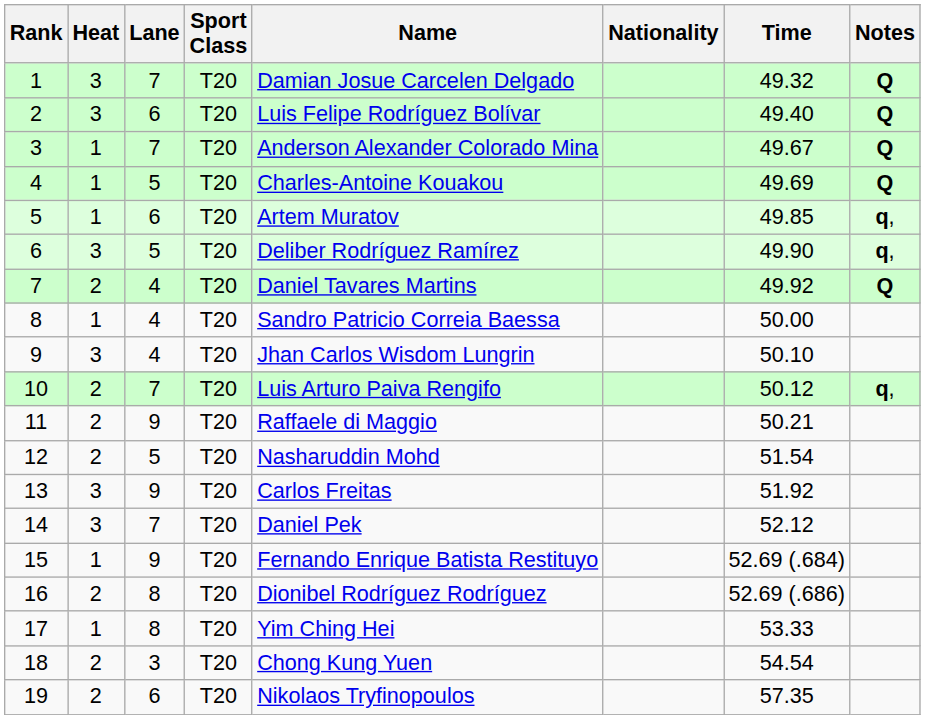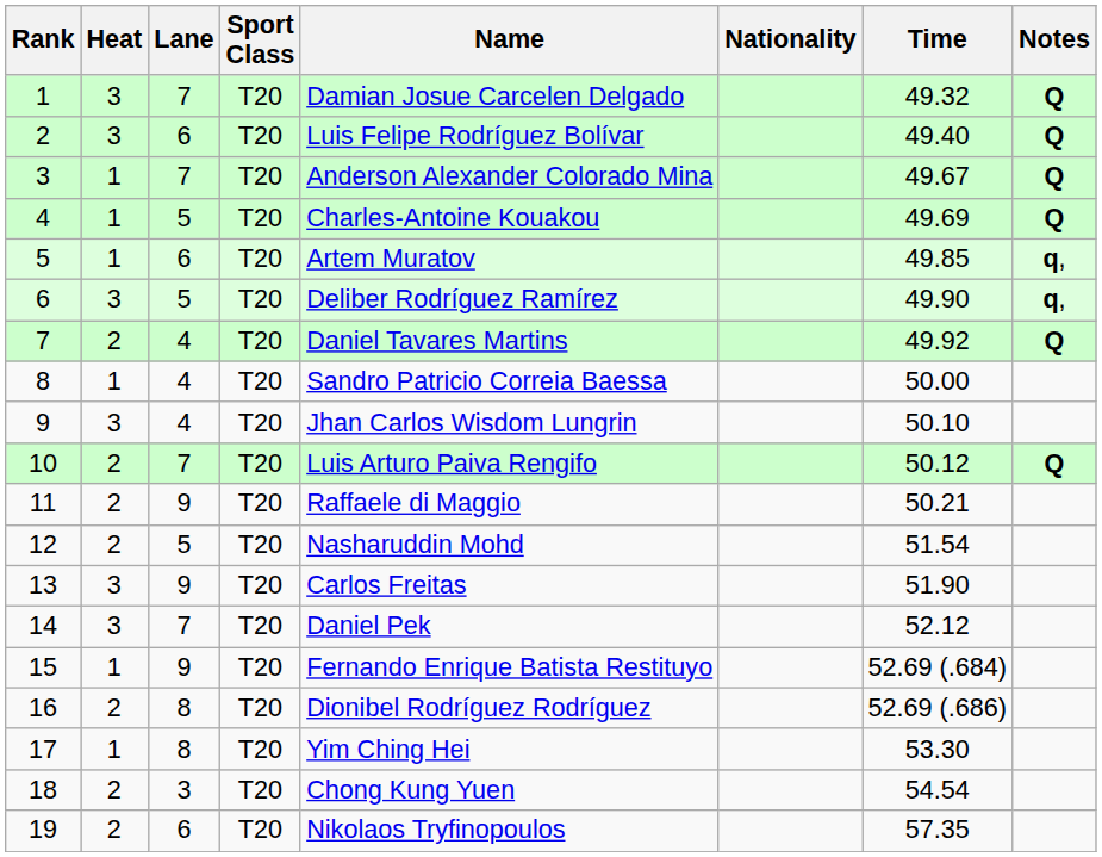 <table class="wikitable sortable" style="text-align:center">
 <tr>
 <th>Rank</th>
 <th>Heat</th>
 <th>Lane</th>
 <th>Sport<br>Class</th>
 <th>Name</th>
 <th>Nationality</th>
 <th>Time</th>
 <th>Notes</th>
 </tr>
 <tr bgcolor="ccffcc">
 <td>1</td>
 <td>3</td>
 <td>7</td>
 <td>T20</td>
 <td align="left"><a href='#'>Damian Josue Carcelen Delgado</a></td>
 <td align="left"></td>
 <td>49.32</td>
 <td><strong>Q</strong></td>
 </tr>
 <tr bgcolor="ccffcc">
 <td>2</td>
 <td>3</td>
 <td>6</td>
 <td>T20</td>
 <td align="left"><a href='#'>Luis Felipe Rodríguez Bolívar</a></td>
 <td align="left"></td>
 <td>49.40</td>
 <td><strong>Q</strong></td>
 </tr>
 <tr bgcolor="ccffcc">
 <td>3</td>
 <td>1</td>
 <td>7</td>
 <td>T20</td>
 <td align="left"><a href='#'>Anderson Alexander Colorado Mina</a></td>
 <td align="left"></td>
 <td>49.67</td>
 <td><strong>Q</strong></td>
 </tr>
 <tr bgcolor="ccffcc">
 <td>4</td>
 <td>1</td>
 <td>5</td>
 <td>T20</td>
 <td align="left"><a href='#'>Charles-Antoine Kouakou</a></td>
 <td align="left"></td>
 <td>49.69</td>
 <td><strong>Q</strong></td>
 </tr>
 <tr bgcolor="ddffdd">
 <td>5</td>
 <td>1</td>
 <td>6</td>
 <td>T20</td>
 <td align="left"><a href='#'>Artem Muratov</a></td>
 <td align="left"></td>
 <td>49.85</td>
 <td><strong>q</strong>, </td>
 </tr>
 <tr bgcolor="ddffdd">
 <td>6</td>
 <td>3</td>
 <td>5</td>
 <td>T20</td>
 <td align="left"><a href='#'>Deliber Rodríguez Ramírez</a></td>
 <td align="left"></td>
 <td>49.90</td>
 <td><strong>q</strong>, </td>
 </tr>
 <tr bgcolor="ccffcc">
 <td>7</td>
 <td>2</td>
 <td>4</td>
 <td>T20</td>
 <td align="left"><a href='#'>Daniel Tavares Martins</a></td>
 <td align="left"></td>
 <td>49.92</td>
 <td><strong>Q</strong></td>
 </tr>
 <tr>
 <td>8</td>
 <td>1</td>
 <td>4</td>
 <td>T20</td>
 <td align="left"><a href='#'>Sandro Patricio Correia Baessa</a></td>
 <td align="left"></td>
 <td>50.00</td>
 <td></td>
 </tr>
 <tr>
 <td>9</td>
 <td>3</td>
 <td>4</td>
 <td>T20</td>
 <td align="left"><a href='#'>Jhan Carlos Wisdom Lungrin</a></td>
 <td align="left"></td>
 <td>50.10</td>
 <td></td>
 </tr>
 <tr bgcolor="ccffcc">
 <td>10</td>
 <td>2</td>
 <td>7</td>
 <td>T20</td>
 <td align="left"><a href='#'>Luis Arturo Paiva Rengifo</a></td>
 <td align="left"></td>
 <td>50.12</td>
-<td><strong>q</strong>, </td>
+<td><strong>Q</strong></td>
 </tr>
 <tr>
 <td>11</td>
 <td>2</td>
 <td>9</td>
 <td>T20</td>
 <td align="left"><a href='#'>Raffaele di Maggio</a></td>
 <td align="left"></td>
 <td>50.21</td>
 <td></td>
 </tr>
 <tr>
 <td>12</td>
 <td>2</td>
 <td>5</td>
 <td>T20</td>
 <td align="left"><a href='#'>Nasharuddin Mohd</a></td>
 <td align="left"></td>
 <td>51.54</td>
 <td></td>
 </tr>
 <tr>
 <td>13</td>
 <td>3</td>
 <td>9</td>
 <td>T20</td>
 <td align="left"><a href='#'>Carlos Freitas</a></td>
 <td align="left"></td>
-<td>51.92</td>
+<td>51.90</td>
 <td></td>
 </tr>
 <tr>
 <td>14</td>
 <td>3</td>
 <td>7</td>
 <td>T20</td>
 <td align="left"><a href='#'>Daniel Pek</a></td>
 <td align="left"></td>
 <td>52.12</td>
 <td></td>
 </tr>
 <tr>
 <td>15</td>
 <td>1</td>
 <td>9</td>
 <td>T20</td>
 <td align="left"><a href='#'>Fernando Enrique Batista Restituyo</a></td>
 <td align="left"></td>
 <td>52.69 (.684)</td>
 <td></td>
 </tr>
 <tr>
 <td>16</td>
 <td>2</td>
 <td>8</td>
 <td>T20</td>
 <td align="left"><a href='#'>Dionibel Rodríguez Rodríguez</a></td>
 <td align="left"></td>
 <td>52.69 (.686)</td>
 <td></td>
 </tr>
 <tr>
 <td>17</td>
 <td>1</td>
 <td>8</td>
 <td>T20</td>
 <td align="left"><a href='#'>Yim Ching Hei</a></td>
 <td align="left"></td>
-<td>53.33</td>
+<td>53.30</td>
 <td></td>
 </tr>
 <tr>
 <td>18</td>
 <td>2</td>
 <td>3</td>
 <td>T20</td>
 <td align="left"><a href='#'>Chong Kung Yuen</a></td>
 <td align="left"></td>
 <td>54.54</td>
 <td></td>
 </tr>
 <tr>
 <td>19</td>
 <td>2</td>
 <td>6</td>
 <td>T20</td>
 <td align="left"><a href='#'>Nikolaos Tryfinopoulos</a></td>
 <td align="left"></td>
 <td>57.35</td>
 <td></td>
 </tr>
 </table>
